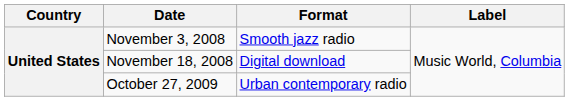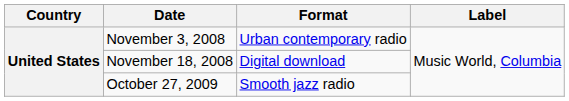 <table class="wikitable plainrowheaders">
 <tr>
 <th scope="col">Country</th>
 <th scope="col">Date</th>
 <th scope="col">Format</th>
 <th scope="col">Label</th>
 </tr>
 <tr>
 <th scope="row" rowspan="3">United States</th>
 <td>November 3, 2008</td>
-<td><a href='#'>Smooth jazz</a> radio</td>
+<td><a href='#'>Urban contemporary</a> radio</td>
 <td rowspan="3">Music World, <a href='#'>Columbia</a></td>
 </tr>
 <tr>
 <td>November 18, 2008</td>
 <td><a href='#'>Digital download</a></td>
 </tr>
 <tr>
 <td>October 27, 2009</td>
-<td><a href='#'>Urban contemporary</a> radio</td>
+<td><a href='#'>Smooth jazz</a> radio</td>
 </tr>
 </table>
